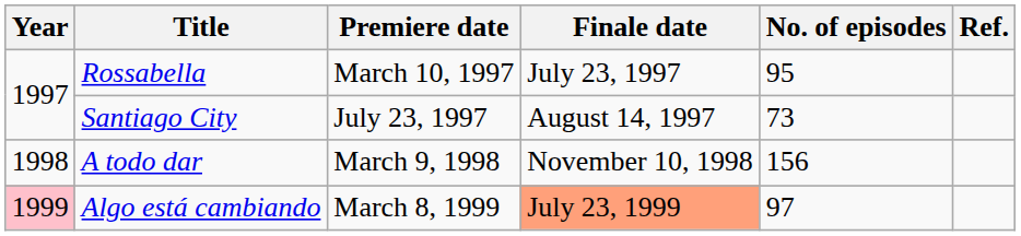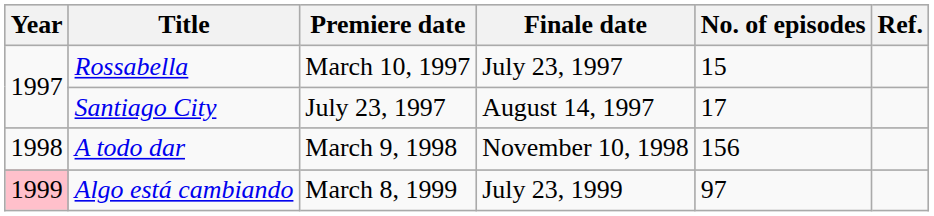 <table class="wikitable">
 <tr>
 <th>Year</th>
 <th>Title</th>
 <th>Premiere date</th>
 <th>Finale date</th>
 <th>No. of episodes</th>
 <th>Ref.</th>
 </tr>
 <tr>
 <td rowspan="2">1997</td>
 <td><em><a href='#'>Rossabella</a></em></td>
 <td>March 10, 1997</td>
 <td>July 23, 1997</td>
-<td>95</td>
+<td>15</td>
 <td></td>
 </tr>
 <tr>
 <td><em><a href='#'>Santiago City</a></em></td>
 <td>July 23, 1997</td>
 <td>August 14, 1997</td>
-<td>73</td>
+<td>17</td>
 <td></td>
 </tr>
 <tr>
 <td>1998</td>
 <td><em><a href='#'>A todo dar</a></em></td>
 <td>March 9, 1998</td>
 <td>November 10, 1998</td>
 <td>156</td>
 <td></td>
 </tr>
 <tr>
 <td style="background: pink;">1999</td>
 <td><em><a href='#'>Algo está cambiando</a></em></td>
 <td>March 8, 1999</td>
-<td style="background: lightsalmon;">July 23, 1999</td>
+<td>July 23, 1999</td>
 <td>97</td>
 <td></td>
 </tr>
 </table>
